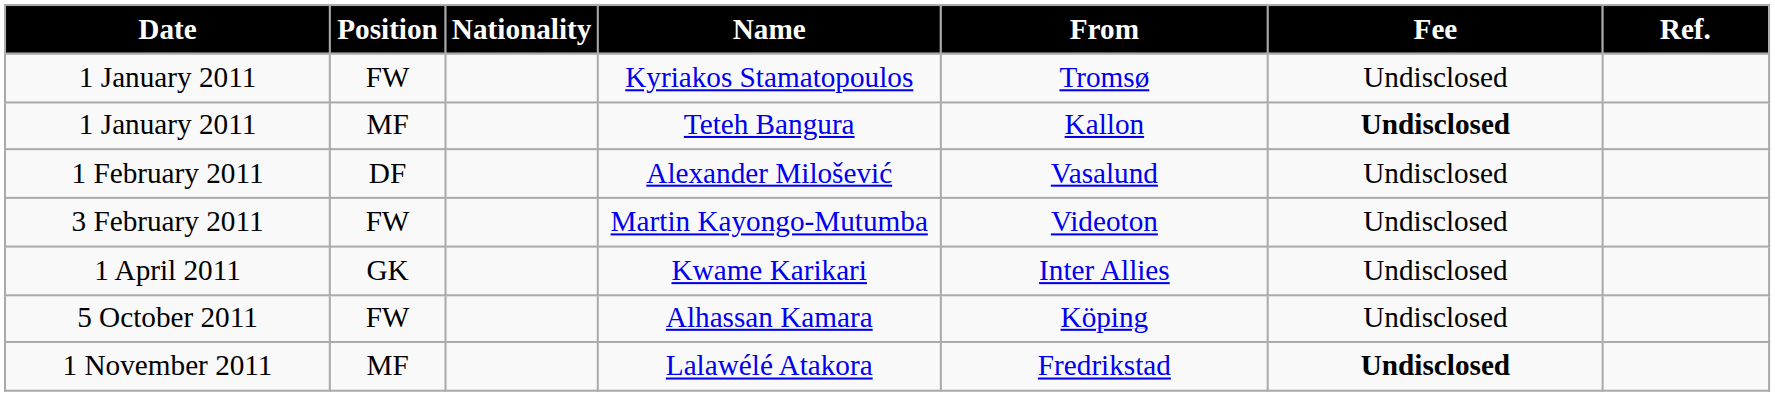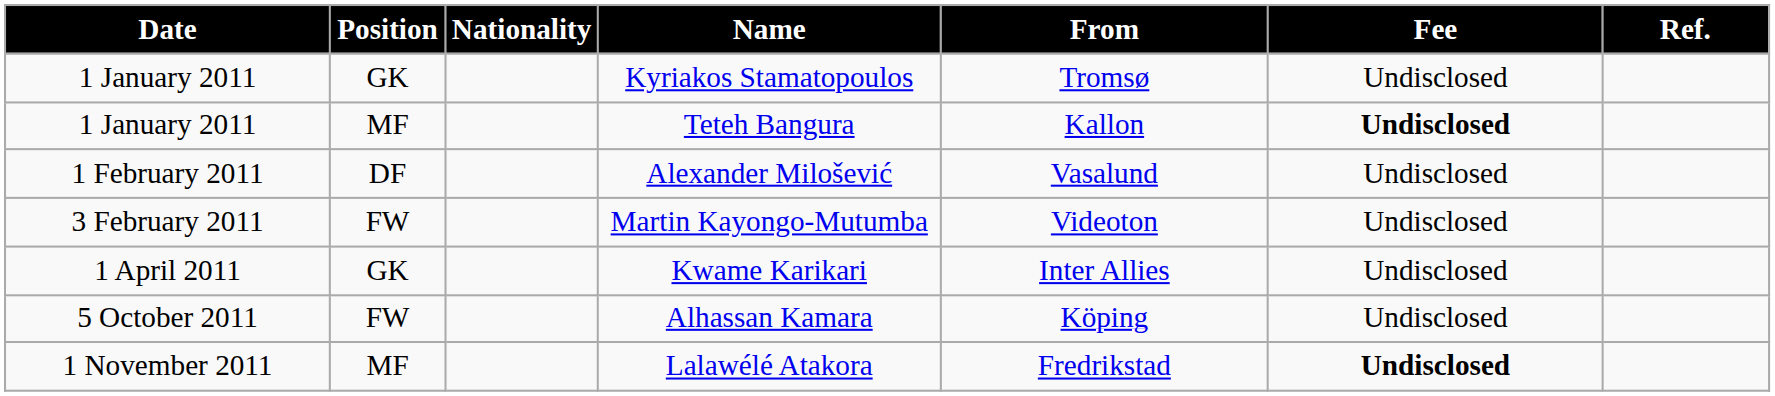 <table class="wikitable"  style="text-align:center; font-size:90%; ">
 <tr>
 <th style="background:#000000; color:white; width:200px;">Date</th>
 <th style="background:#000000; color:white; width:50px;">Position</th>
 <th style="background:#000000; color:white; width:50px;">Nationality</th>
 <th style="background:#000000; color:white; width:200px;">Name</th>
 <th style="background:#000000; color:white; width:200px;">From</th>
 <th style="background:#000000; color:white; width:200px;">Fee</th>
 <th style="background:#000000; color:white; width:100px;">Ref.</th>
 </tr>
 <tr>
 <td>1 January 2011</td>
-<td>FW</td>
+<td>GK</td>
 <td></td>
 <td><a href='#'>Kyriakos Stamatopoulos</a></td>
 <td><a href='#'>Tromsø</a></td>
 <td>Undisclosed</td>
 <td></td>
 </tr>
 <tr>
 <td>1 January 2011</td>
 <td>MF</td>
 <td></td>
 <td><a href='#'>Teteh Bangura</a></td>
 <td><a href='#'>Kallon</a></td>
 <td><strong>Undisclosed</strong></td>
 <td></td>
 </tr>
 <tr>
 <td>1 February 2011</td>
 <td>DF</td>
 <td></td>
 <td><a href='#'>Alexander Milošević</a></td>
 <td><a href='#'>Vasalund</a></td>
 <td>Undisclosed</td>
 <td></td>
 </tr>
 <tr>
 <td>3 February 2011</td>
 <td>FW</td>
 <td></td>
 <td><a href='#'>Martin Kayongo-Mutumba</a></td>
 <td><a href='#'>Videoton</a></td>
 <td>Undisclosed</td>
 <td></td>
 </tr>
 <tr>
 <td>1 April 2011</td>
 <td>GK</td>
 <td></td>
 <td><a href='#'>Kwame Karikari</a></td>
 <td><a href='#'>Inter Allies</a></td>
 <td>Undisclosed</td>
 <td></td>
 </tr>
 <tr>
 <td>5 October 2011</td>
 <td>FW</td>
 <td></td>
 <td><a href='#'>Alhassan Kamara</a></td>
 <td><a href='#'>Köping</a></td>
 <td>Undisclosed</td>
 <td></td>
 </tr>
 <tr>
 <td>1 November 2011</td>
 <td>MF</td>
 <td></td>
 <td><a href='#'>Lalawélé Atakora</a></td>
 <td><a href='#'>Fredrikstad</a></td>
 <td><strong>Undisclosed</strong></td>
 <td></td>
 </tr>
 </table>
